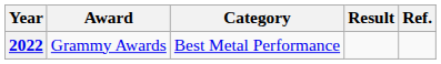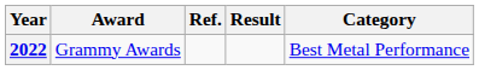 <table class="wikitable plainrowheaders">
 <tr align=center>
 <th scope="col">Year</th>
 <th scope="col">Award</th>
+<th scope="col">Ref.</th>
+<th scope="col">Result</th>
 <th scope="col">Category</th>
-<th scope="col">Result</th>
-<th scope="col">Ref.</th>
 </tr>
 <tr>
 <th scope="row"><a href='#'>2022</a></th>
 <td><a href='#'>Grammy Awards</a></td>
+<td style="text-align:center;"></td>
+<td></td>
 <td><a href='#'>Best Metal Performance</a></td>
-<td></td>
-<td style="text-align:center;"></td>
 </tr>
 </table>
